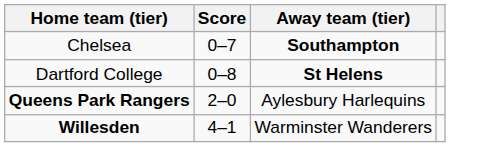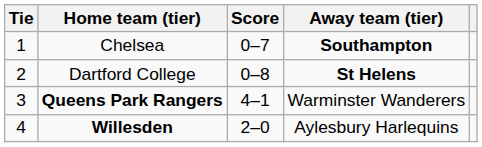 <table class="wikitable" style="text-align:center; font-size:85%">
 <tr>
+<th>Tie</th>
 <th>Home team (tier)</th>
 <th>Score</th>
 <th>Away team (tier)</th>
 <th></th>
 </tr>
 <tr>
+<td align="center">1</td>
 <td>Chelsea</td>
 <td align="center">0–7</td>
 <td><strong>Southampton</strong></td>
 <td></td>
 </tr>
 <tr>
+<td align="center">2</td>
 <td>Dartford College</td>
 <td align="center">0–8</td>
 <td><strong>St Helens</strong></td>
 <td></td>
 </tr>
 <tr>
+<td align="center">3</td>
 <td><strong>Queens Park Rangers</strong></td>
+<td align="center">4–1</td>
+<td>Warminster Wanderers</td>
+<td></td>
+</tr>
+<tr>
+<td align="center">4</td>
+<td><strong>Willesden</strong></td>
 <td align="center">2–0</td>
 <td>Aylesbury Harlequins</td>
 <td></td>
 </tr>
-<tr>
-<td><strong>Willesden</strong></td>
-<td align="center">4–1</td>
-<td>Warminster Wanderers</td>
-<td></td>
-</tr>
 </table>
